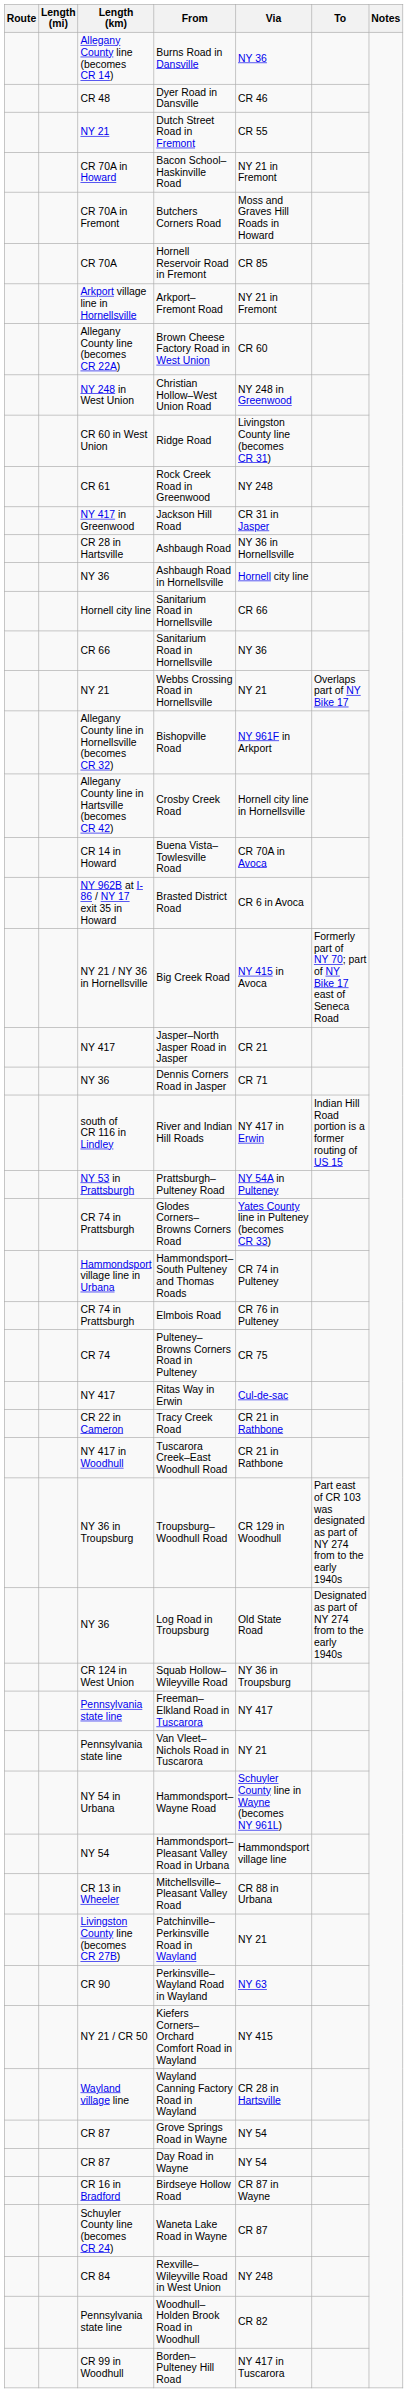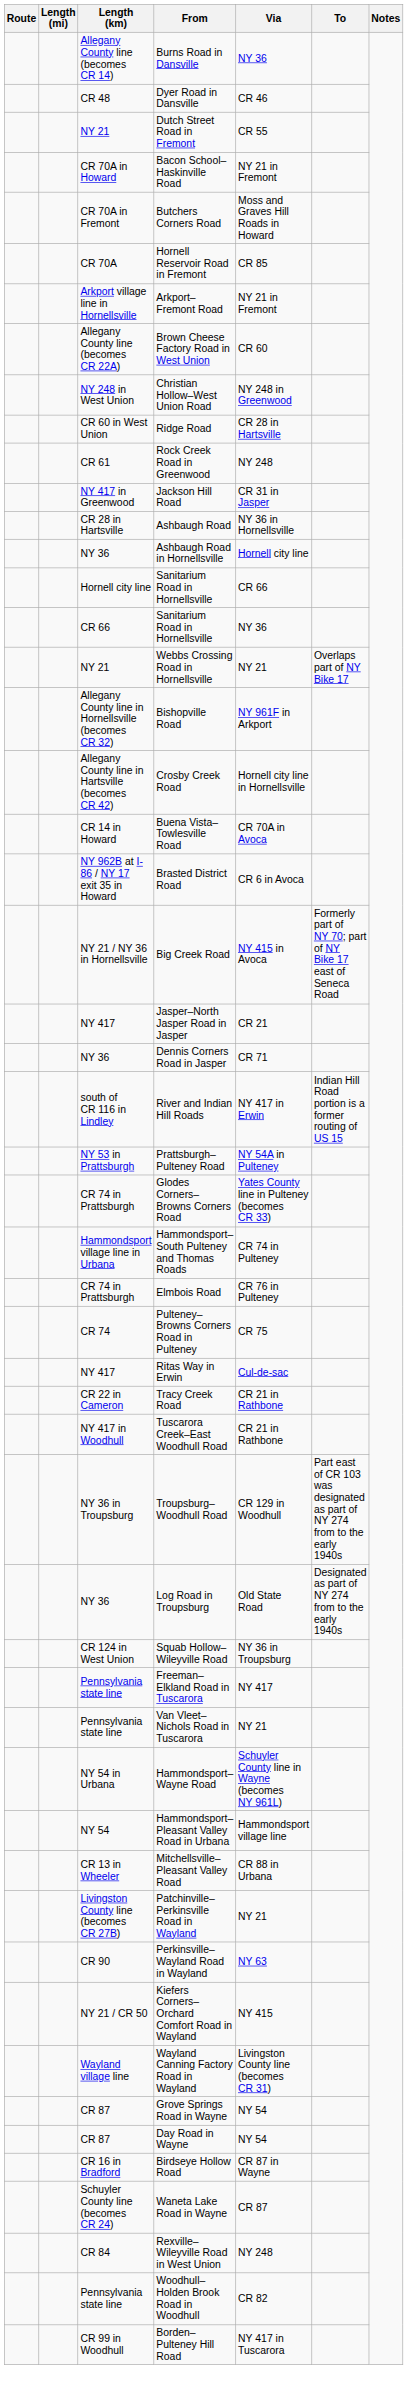 <table class="wikitable sortable">
 <tr>
 <th>Route</th>
 <th>Length<br>(mi)</th>
 <th>Length<br>(km)</th>
 <th class="unsortable">From</th>
 <th class="unsortable" width="20%">Via</th>
 <th class="unsortable">To</th>
 <th class="unsortable" width="20%">Notes</th>
 </tr>
 <tr>
 <td id="52"></td>
 <td></td>
 <td><a href='#'>Allegany County</a> line (becomes <a href='#'>CR 14</a>)</td>
 <td>Burns Road in <a href='#'>Dansville</a></td>
 <td><a href='#'>NY&nbsp;36</a></td>
 <td></td>
 </tr>
 <tr>
 <td id="53"></td>
 <td></td>
 <td>CR 48</td>
 <td>Dyer Road in Dansville</td>
 <td>CR 46</td>
 <td></td>
 </tr>
 <tr>
 <td id="54"></td>
 <td></td>
 <td><a href='#'>NY&nbsp;21</a></td>
 <td>Dutch Street Road in <a href='#'>Fremont</a></td>
 <td>CR 55</td>
 <td></td>
 </tr>
 <tr>
 <td id="55"></td>
 <td></td>
 <td>CR 70A in <a href='#'>Howard</a></td>
 <td>Bacon School–Haskinville Road</td>
 <td>NY 21 in Fremont</td>
 <td></td>
 </tr>
 <tr>
 <td id="56"></td>
 <td></td>
 <td>CR 70A in Fremont</td>
 <td>Butchers Corners Road</td>
 <td>Moss and Graves Hill Roads in Howard</td>
 <td></td>
 </tr>
 <tr>
 <td id="57"></td>
 <td></td>
 <td>CR 70A</td>
 <td>Hornell Reservoir Road in Fremont</td>
 <td>CR 85</td>
 <td></td>
 </tr>
 <tr>
 <td id="58"></td>
 <td></td>
 <td><a href='#'>Arkport</a> village line in <a href='#'>Hornellsville</a></td>
 <td>Arkport–Fremont Road</td>
 <td>NY 21 in Fremont</td>
 <td></td>
 </tr>
 <tr>
 <td id="59"></td>
 <td></td>
 <td>Allegany County line (becomes <a href='#'>CR 22A</a>)</td>
 <td>Brown Cheese Factory Road in <a href='#'>West Union</a></td>
 <td>CR 60</td>
 <td></td>
 </tr>
 <tr>
 <td id="60"></td>
 <td></td>
 <td><a href='#'>NY&nbsp;248</a> in West Union</td>
 <td>Christian Hollow–West Union Road</td>
 <td>NY 248 in <a href='#'>Greenwood</a></td>
 <td></td>
 </tr>
 <tr>
 <td id="61"></td>
 <td></td>
 <td>CR 60 in West Union</td>
 <td>Ridge Road</td>
-<td>Livingston County line (becomes <a href='#'>CR 31</a>)</td>
+<td>CR 28 in <a href='#'>Hartsville</a></td>
 <td></td>
 </tr>
 <tr>
 <td id="62"></td>
 <td></td>
 <td>CR 61</td>
 <td>Rock Creek Road in Greenwood</td>
 <td>NY 248</td>
 <td></td>
 </tr>
 <tr>
 <td id="63"></td>
 <td></td>
 <td><a href='#'>NY&nbsp;417</a> in Greenwood</td>
 <td>Jackson Hill Road</td>
 <td>CR 31 in <a href='#'>Jasper</a></td>
 <td></td>
 </tr>
 <tr>
 <td id="64-1"></td>
 <td></td>
 <td>CR 28 in Hartsville</td>
 <td>Ashbaugh Road</td>
 <td>NY 36 in Hornellsville</td>
 <td></td>
 </tr>
 <tr>
 <td id="64-2"></td>
 <td></td>
 <td>NY 36</td>
 <td>Ashbaugh Road in Hornellsville</td>
 <td><a href='#'>Hornell</a> city line</td>
 <td></td>
 </tr>
 <tr>
 <td id="65-1"></td>
 <td></td>
 <td>Hornell city line</td>
 <td>Sanitarium Road in Hornellsville</td>
 <td>CR 66</td>
 <td></td>
 </tr>
 <tr>
 <td id="65-2"></td>
 <td></td>
 <td>CR 66</td>
 <td>Sanitarium Road in Hornellsville</td>
 <td>NY 36</td>
 <td></td>
 </tr>
 <tr>
 <td id="66"></td>
 <td></td>
 <td>NY 21</td>
 <td>Webbs Crossing Road in Hornellsville</td>
 <td>NY 21</td>
 <td>Overlaps part of <a href='#'>NY Bike 17</a></td>
 </tr>
 <tr>
 <td id="67"></td>
 <td></td>
 <td>Allegany County line in Hornellsville (becomes <a href='#'>CR 32</a>)</td>
 <td>Bishopville Road</td>
 <td><a href='#'>NY&nbsp;961F</a> in Arkport</td>
 <td></td>
 </tr>
 <tr>
 <td id="68"></td>
 <td></td>
 <td>Allegany County line in Hartsville (becomes <a href='#'>CR 42</a>)</td>
 <td>Crosby Creek Road</td>
 <td>Hornell city line in Hornellsville</td>
 <td></td>
 </tr>
 <tr>
 <td id="69"></td>
 <td></td>
 <td>CR 14 in Howard</td>
 <td>Buena Vista–Towlesville Road</td>
 <td>CR 70A in <a href='#'>Avoca</a></td>
 <td></td>
 </tr>
 <tr>
 <td id="70"></td>
 <td></td>
 <td><a href='#'>NY&nbsp;962B</a> at <a href='#'>I-86</a> / <a href='#'>NY&nbsp;17</a> exit 35 in Howard</td>
 <td>Brasted District Road</td>
 <td>CR 6 in Avoca</td>
 <td></td>
 </tr>
 <tr>
 <td id="70A"></td>
 <td></td>
 <td>NY 21 / NY 36 in Hornellsville</td>
 <td>Big Creek Road</td>
 <td><a href='#'>NY&nbsp;415</a> in Avoca</td>
 <td>Formerly part of <a href='#'>NY&nbsp;70</a>; part of <a href='#'>NY Bike 17</a> east of Seneca Road</td>
 </tr>
 <tr>
 <td id="71"></td>
 <td></td>
 <td>NY 417</td>
 <td>Jasper–North Jasper Road in Jasper</td>
 <td>CR 21</td>
 <td></td>
 </tr>
 <tr>
 <td id="72"></td>
 <td></td>
 <td>NY 36</td>
 <td>Dennis Corners Road in Jasper</td>
 <td>CR 71</td>
 <td></td>
 </tr>
 <tr>
 <td id="73"></td>
 <td></td>
 <td> south of CR 116 in <a href='#'>Lindley</a></td>
 <td>River and Indian Hill Roads</td>
 <td>NY 417 in <a href='#'>Erwin</a></td>
 <td>Indian Hill Road portion is a former routing of <a href='#'>US 15</a></td>
 </tr>
 <tr>
 <td id="74"></td>
 <td></td>
 <td><a href='#'>NY&nbsp;53</a> in <a href='#'>Prattsburgh</a></td>
 <td>Prattsburgh–Pulteney Road</td>
 <td><a href='#'>NY&nbsp;54A</a> in <a href='#'>Pulteney</a></td>
 <td></td>
 </tr>
 <tr>
 <td id="75"></td>
 <td></td>
 <td>CR 74 in Prattsburgh</td>
 <td>Glodes Corners–Browns Corners Road</td>
 <td><a href='#'>Yates County</a> line in Pulteney (becomes <a href='#'>CR 33</a>)</td>
 <td></td>
 </tr>
 <tr>
 <td id="76"></td>
 <td></td>
 <td><a href='#'>Hammondsport</a> village line in <a href='#'>Urbana</a></td>
 <td>Hammondsport–South Pulteney and Thomas Roads</td>
 <td>CR 74 in Pulteney</td>
 <td></td>
 </tr>
 <tr>
 <td id="77"></td>
 <td></td>
 <td>CR 74 in Prattsburgh</td>
 <td>Elmbois Road</td>
 <td>CR 76 in Pulteney</td>
 <td></td>
 </tr>
 <tr>
 <td id="78"></td>
 <td></td>
 <td>CR 74</td>
 <td>Pulteney–Browns Corners Road in Pulteney</td>
 <td>CR 75</td>
 <td></td>
 </tr>
 <tr>
 <td id="79"></td>
 <td></td>
 <td>NY 417</td>
 <td>Ritas Way in Erwin</td>
 <td><a href='#'>Cul-de-sac</a></td>
 <td></td>
 </tr>
 <tr>
 <td id="80"></td>
 <td></td>
 <td>CR 22 in <a href='#'>Cameron</a></td>
 <td>Tracy Creek Road</td>
 <td>CR 21 in <a href='#'>Rathbone</a></td>
 <td></td>
 </tr>
 <tr>
 <td id="81"></td>
 <td></td>
 <td>NY 417 in <a href='#'>Woodhull</a></td>
 <td>Tuscarora Creek–East Woodhull Road</td>
 <td>CR 21 in Rathbone</td>
 <td></td>
 </tr>
 <tr>
 <td id="82"></td>
 <td></td>
 <td>NY 36 in Troupsburg</td>
 <td>Troupsburg–Woodhull Road</td>
 <td>CR 129 in Woodhull</td>
 <td>Part east of CR 103 was designated as part of NY 274 from  to the early 1940s</td>
 </tr>
 <tr>
 <td id="83"></td>
 <td></td>
 <td>NY 36</td>
 <td>Log Road in Troupsburg</td>
 <td>Old State Road</td>
 <td>Designated as part of NY 274 from  to the early 1940s</td>
 </tr>
 <tr>
 <td id="84"></td>
 <td></td>
 <td>CR 124 in West Union</td>
 <td>Squab Hollow–Wileyville Road</td>
 <td>NY 36 in Troupsburg</td>
 <td></td>
 </tr>
 <tr>
 <td id="85"></td>
 <td></td>
 <td><a href='#'>Pennsylvania state line</a></td>
 <td>Freeman–Elkland Road in <a href='#'>Tuscarora</a></td>
 <td>NY 417</td>
 <td></td>
 </tr>
 <tr>
 <td id="86"></td>
 <td></td>
 <td>Pennsylvania state line</td>
 <td>Van Vleet–Nichols Road in Tuscarora</td>
 <td>NY 21</td>
 <td></td>
 </tr>
 <tr>
 <td id="87"></td>
 <td></td>
 <td>NY 54 in Urbana</td>
 <td>Hammondsport–Wayne Road</td>
 <td><a href='#'>Schuyler County</a> line in <a href='#'>Wayne</a> (becomes <a href='#'>NY&nbsp;961L</a>)</td>
 <td></td>
 </tr>
 <tr>
 <td id="88"></td>
 <td></td>
 <td>NY 54</td>
 <td>Hammondsport–Pleasant Valley Road in Urbana</td>
 <td>Hammondsport village line</td>
 <td></td>
 </tr>
 <tr>
 <td id="89"></td>
 <td></td>
 <td>CR 13 in <a href='#'>Wheeler</a></td>
 <td>Mitchellsville–Pleasant Valley Road</td>
 <td>CR 88 in Urbana</td>
 <td></td>
 </tr>
 <tr>
 <td id="90"></td>
 <td></td>
 <td><a href='#'>Livingston County</a> line (becomes <a href='#'>CR 27B</a>)</td>
 <td>Patchinville–Perkinsville Road in <a href='#'>Wayland</a></td>
 <td>NY 21</td>
 <td></td>
 </tr>
 <tr>
 <td id="91"></td>
 <td></td>
 <td>CR 90</td>
 <td>Perkinsville–Wayland Road in Wayland</td>
 <td><a href='#'>NY&nbsp;63</a></td>
 <td></td>
 </tr>
 <tr>
 <td id="92"></td>
 <td></td>
 <td>NY 21 / CR 50</td>
 <td>Kiefers Corners–Orchard Comfort Road in Wayland</td>
 <td>NY 415</td>
 <td></td>
 </tr>
 <tr>
 <td id="93"></td>
 <td></td>
 <td><a href='#'>Wayland village</a> line</td>
 <td>Wayland Canning Factory Road in Wayland</td>
-<td>CR 28 in <a href='#'>Hartsville</a></td>
+<td>Livingston County line (becomes <a href='#'>CR 31</a>)</td>
 <td></td>
 </tr>
 <tr>
 <td id="94"></td>
 <td></td>
 <td>CR 87</td>
 <td>Grove Springs Road in Wayne</td>
 <td>NY 54</td>
 <td></td>
 </tr>
 <tr>
 <td id="95"></td>
 <td></td>
 <td>CR 87</td>
 <td>Day Road in Wayne</td>
 <td>NY 54</td>
 <td></td>
 </tr>
 <tr>
 <td id="96"></td>
 <td></td>
 <td>CR 16 in <a href='#'>Bradford</a></td>
 <td>Birdseye Hollow Road</td>
 <td>CR 87 in Wayne</td>
 <td></td>
 </tr>
 <tr>
 <td id="97"></td>
 <td></td>
 <td>Schuyler County line (becomes <a href='#'>CR 24</a>)</td>
 <td>Waneta Lake Road in Wayne</td>
 <td>CR 87</td>
 <td></td>
 </tr>
 <tr>
 <td id="98"></td>
 <td></td>
 <td>CR 84</td>
 <td>Rexville–Wileyville Road in West Union</td>
 <td>NY 248</td>
 <td></td>
 </tr>
 <tr>
 <td id="99"></td>
 <td></td>
 <td>Pennsylvania state line</td>
 <td>Woodhull–Holden Brook Road in Woodhull</td>
 <td>CR 82</td>
 <td></td>
 </tr>
 <tr>
 <td id="100"></td>
 <td></td>
 <td>CR 99 in Woodhull</td>
 <td>Borden–Pulteney Hill Road</td>
 <td>NY 417 in Tuscarora</td>
 <td></td>
 </tr>
 </table>
